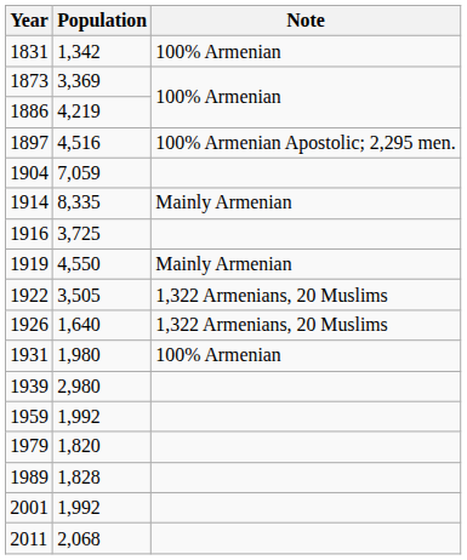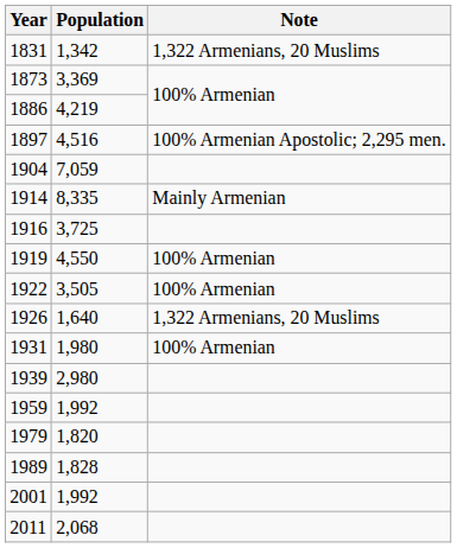 <table class="wikitable mw-collapsible mw-collapsed">
 <tr>
 <th>Year</th>
 <th>Population</th>
 <th>Note</th>
 </tr>
 <tr>
 <td>1831</td>
 <td>1,342</td>
-<td>100% Armenian</td>
+<td>1,322 Armenians, 20 Muslims</td>
 </tr>
 <tr>
 <td>1873</td>
 <td>3,369</td>
 <td rowspan="2">100% Armenian</td>
 </tr>
 <tr>
 <td>1886</td>
 <td>4,219</td>
 </tr>
 <tr>
 <td>1897</td>
 <td>4,516</td>
 <td>100% Armenian Apostolic; 2,295 men.</td>
 </tr>
 <tr>
 <td>1904</td>
 <td>7,059</td>
 <td></td>
 </tr>
 <tr>
 <td>1914</td>
 <td>8,335</td>
 <td>Mainly Armenian</td>
 </tr>
 <tr>
 <td>1916</td>
 <td>3,725</td>
 <td></td>
 </tr>
 <tr>
 <td>1919</td>
 <td>4,550</td>
-<td>Mainly Armenian</td>
+<td>100% Armenian</td>
 </tr>
 <tr>
 <td>1922</td>
 <td>3,505</td>
-<td>1,322 Armenians, 20 Muslims</td>
+<td>100% Armenian</td>
 </tr>
 <tr>
 <td>1926</td>
 <td>1,640</td>
 <td>1,322 Armenians, 20 Muslims</td>
 </tr>
 <tr>
 <td>1931</td>
 <td>1,980</td>
 <td>100% Armenian</td>
 </tr>
 <tr>
 <td>1939</td>
 <td>2,980</td>
 <td></td>
 </tr>
 <tr>
 <td>1959</td>
 <td>1,992</td>
 <td></td>
 </tr>
 <tr>
 <td>1979</td>
 <td>1,820</td>
 <td></td>
 </tr>
 <tr>
 <td>1989</td>
 <td>1,828</td>
 <td></td>
 </tr>
 <tr>
 <td>2001</td>
 <td>1,992</td>
 <td></td>
 </tr>
 <tr>
 <td>2011</td>
 <td>2,068</td>
 <td></td>
 </tr>
 </table>
